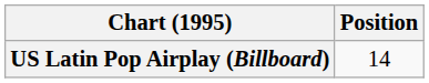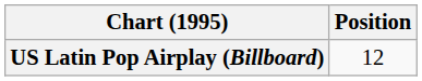 <table class="wikitable plainrowheaders">
 <tr>
 <th>Chart (1995)</th>
 <th>Position</th>
 </tr>
 <tr>
 <th scope="row">US Latin Pop Airplay (<em>Billboard</em>)</th>
-<td style="text-align:center;">14</td>
+<td style="text-align:center;">12</td>
 </tr>
 </table>
